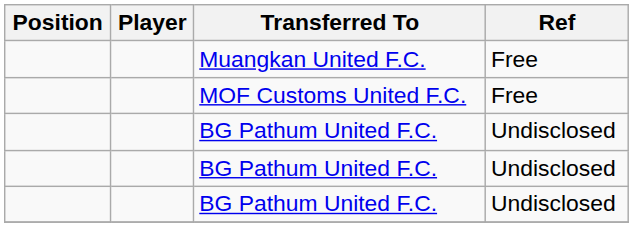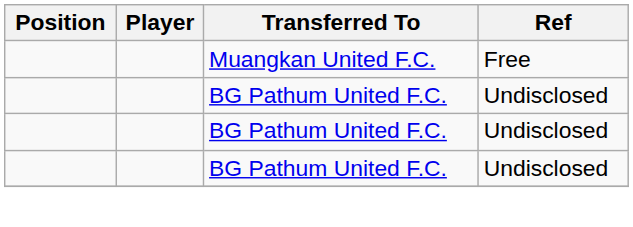 <table class="wikitable sortable" style="width:70%; text-align:center; font-size:100%; text-align:left;">
 <tr>
 <th><strong>Position</strong></th>
 <th><strong>Player</strong></th>
 <th><strong>Transferred To</strong></th>
 <th><strong>Ref</strong></th>
 </tr>
 <tr>
 <td></td>
 <td></td>
 <td> <a href='#'>Muangkan United F.C.</a></td>
-<td>Free</td>
-</tr>
-<tr>
-<td></td>
-<td></td>
-<td> <a href='#'>MOF Customs United F.C.</a></td>
 <td>Free</td>
 </tr>
 <tr>
 <td></td>
 <td></td>
 <td> <a href='#'>BG Pathum United F.C.</a></td>
 <td>Undisclosed </td>
 </tr>
 <tr>
 <td></td>
 <td></td>
 <td> <a href='#'>BG Pathum United F.C.</a></td>
 <td>Undisclosed </td>
 </tr>
 <tr>
 <td></td>
 <td></td>
 <td> <a href='#'>BG Pathum United F.C.</a></td>
 <td>Undisclosed </td>
 </tr>
 <tr>
 </tr>
 </table>
